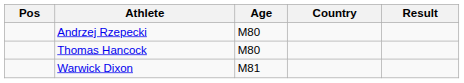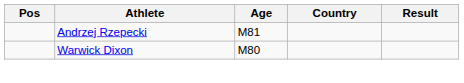 <table class="wikitable"  style="text-align:center; width:50%;">
 <tr>
 <th>Pos</th>
 <th>Athlete</th>
 <th>Age</th>
 <th>Country</th>
 <th>Result</th>
 </tr>
 <tr>
 <td align=center></td>
 <td align=left><a href='#'>Andrzej Rzepecki</a></td>
-<td align=left>M80</td>
-<td align=left></td>
-<td></td>
-</tr>
-<tr>
-<td align=center></td>
-<td align=left><a href='#'>Thomas Hancock</a></td>
-<td align=left>M80</td>
+<td align=left>M81</td>
 <td align=left></td>
 <td></td>
 </tr>
 <tr>
 <td align=center></td>
 <td align=left><a href='#'>Warwick Dixon</a></td>
-<td align=left>M81</td>
+<td align=left>M80</td>
 <td align=left></td>
 <td></td>
 </tr>
 </table>
